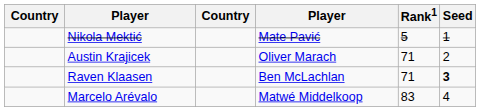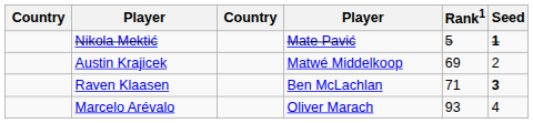 <table class="wikitable">
 <tr>
 <th width="70">Country</th>
 <th width="160">Player</th>
 <th width="70">Country</th>
 <th width="175">Player</th>
 <th>Rank<sup>1</sup></th>
 <th>Seed</th>
 </tr>
 <tr>
 <td><s></s></td>
 <td><s><a href='#'>Nikola Mektić</a></s></td>
 <td><s></s></td>
 <td><s><a href='#'>Mate Pavić</a></s></td>
 <td><s>5</s></td>
-<td><s>1</s></td>
+<td><strong><s>1</s></strong></td>
 </tr>
 <tr>
 <td></td>
 <td><a href='#'>Austin Krajicek</a></td>
 <td></td>
-<td><a href='#'>Oliver Marach</a></td>
-<td>71</td>
+<td><a href='#'>Matwé Middelkoop</a></td>
+<td>69</td>
 <td>2</td>
 </tr>
 <tr>
 <td></td>
 <td><a href='#'>Raven Klaasen</a></td>
 <td></td>
 <td><a href='#'>Ben McLachlan</a></td>
 <td>71</td>
 <td><strong>3</strong></td>
 </tr>
 <tr>
 <td></td>
 <td><a href='#'>Marcelo Arévalo</a></td>
 <td></td>
-<td><a href='#'>Matwé Middelkoop</a></td>
-<td>83</td>
+<td><a href='#'>Oliver Marach</a></td>
+<td>93</td>
 <td>4</td>
 </tr>
 </table>
